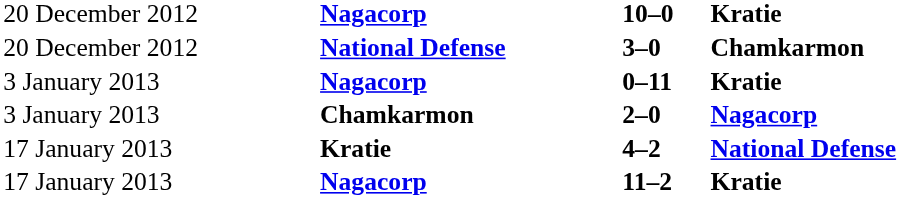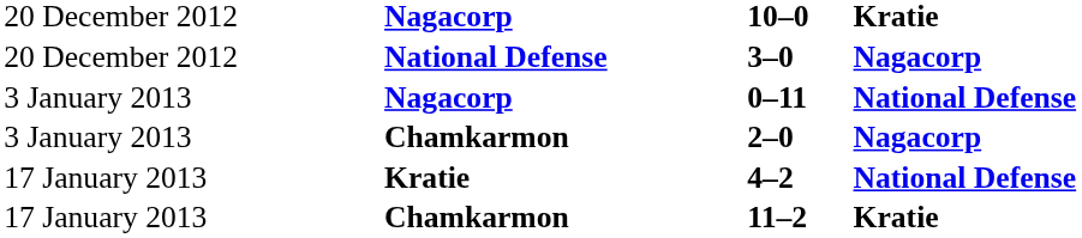 <table width=50% cellspacing=1>
 <tr>
 <th></th>
 <th></th>
 <th></th>
 </tr>
 <tr>
 <td>20 December 2012</td>
 <td align=left><strong><a href='#'>Nagacorp</a></strong></td>
 <td align=left><strong>10–0</strong></td>
 <td><strong>Kratie</strong></td>
 </tr>
 <tr>
 <td>20 December 2012</td>
 <td align=left><strong><a href='#'>National Defense</a></strong></td>
 <td align=left><strong>3–0</strong></td>
-<td><strong>Chamkarmon</strong></td>
+<td><strong><a href='#'>Nagacorp</a></strong></td>
 </tr>
 <tr>
 <td>3 January 2013</td>
 <td align=left><strong><a href='#'>Nagacorp</a></strong></td>
 <td align=left><strong>0–11</strong></td>
-<td><strong>Kratie</strong></td>
+<td><strong><a href='#'>National Defense</a></strong></td>
 </tr>
 <tr>
 <td>3 January 2013</td>
 <td align=left><strong>Chamkarmon</strong></td>
 <td align=left><strong>2–0</strong></td>
 <td><strong><a href='#'>Nagacorp</a></strong></td>
 </tr>
 <tr>
 <td>17 January 2013</td>
 <td align=left><strong>Kratie</strong></td>
 <td align=left><strong>4–2</strong></td>
 <td><strong><a href='#'>National Defense</a></strong></td>
 </tr>
 <tr>
 <td>17 January 2013</td>
-<td align=left><strong><a href='#'>Nagacorp</a></strong></td>
+<td align=left><strong>Chamkarmon</strong></td>
 <td align=left><strong>11–2</strong></td>
 <td><strong>Kratie</strong></td>
 </tr>
 </table>
